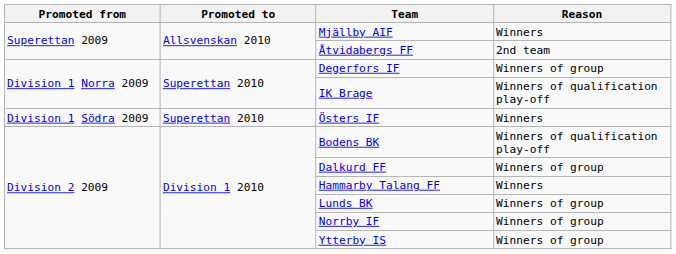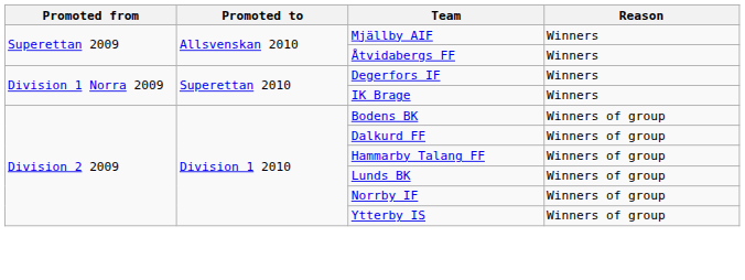 <table class="wikitable" style="text-align: left;">
 <tr>
 <th style="width: 175px;">Promoted from</th>
 <th style="width: 175px;">Promoted to</th>
 <th style="width: 200px;">Team</th>
 <th style="width: 200px;">Reason</th>
 </tr>
 <tr>
 <td rowspan="2"><a href='#'>Superettan</a> 2009</td>
 <td rowspan="2"><a href='#'>Allsvenskan</a> 2010</td>
 <td><a href='#'>Mjällby AIF</a></td>
 <td>Winners</td>
 </tr>
 <tr>
 <td><a href='#'>Åtvidabergs FF</a></td>
-<td>2nd team</td>
+<td>Winners</td>
 </tr>
 <tr>
 <td rowspan="2"><a href='#'>Division 1</a> <a href='#'>Norra</a> 2009</td>
 <td rowspan="2"><a href='#'>Superettan</a> 2010</td>
 <td><a href='#'>Degerfors IF</a></td>
-<td>Winners of group</td>
+<td>Winners</td>
 </tr>
 <tr>
 <td><a href='#'>IK Brage</a></td>
-<td>Winners of qualification play-off</td>
-</tr>
-<tr>
-<td rowspan="1"><a href='#'>Division 1</a> <a href='#'>Södra</a> 2009</td>
-<td rowspan="1"><a href='#'>Superettan</a> 2010</td>
-<td><a href='#'>Östers IF</a></td>
 <td>Winners</td>
 </tr>
 <tr>
 <td rowspan="6"><a href='#'>Division 2</a> 2009</td>
 <td rowspan="6"><a href='#'>Division 1</a> 2010</td>
 <td><a href='#'>Bodens BK</a></td>
-<td>Winners of qualification play-off</td>
+<td>Winners of group</td>
 </tr>
 <tr>
 <td><a href='#'>Dalkurd FF</a></td>
 <td>Winners of group</td>
 </tr>
 <tr>
 <td><a href='#'>Hammarby Talang FF</a></td>
-<td>Winners</td>
+<td>Winners of group</td>
 </tr>
 <tr>
 <td><a href='#'>Lunds BK</a></td>
 <td>Winners of group</td>
 </tr>
 <tr>
 <td><a href='#'>Norrby IF</a></td>
 <td>Winners of group</td>
 </tr>
 <tr>
 <td><a href='#'>Ytterby IS</a></td>
 <td>Winners of group</td>
 </tr>
 </table>
